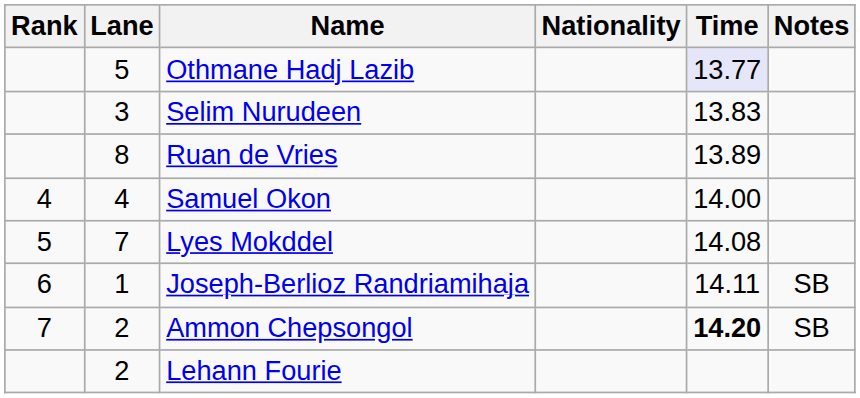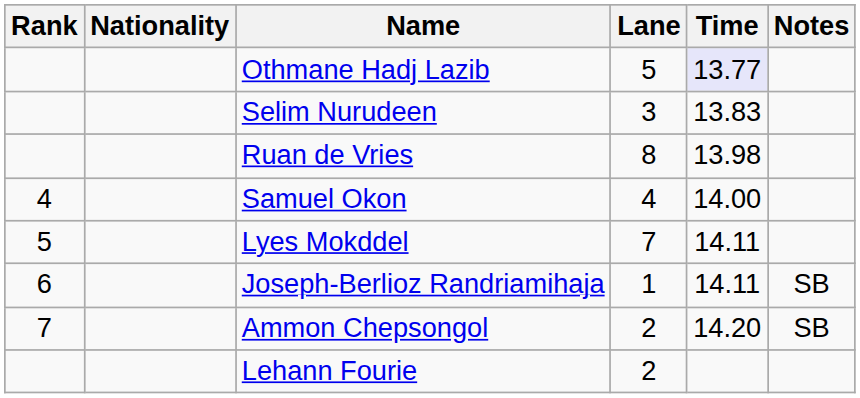 <table class="wikitable sortable" style="text-align:center">
 <tr>
 <th>Rank</th>
+<th>Nationality</th>
+<th>Name</th>
 <th>Lane</th>
-<th>Name</th>
-<th>Nationality</th>
 <th>Time</th>
 <th>Notes</th>
 </tr>
 <tr>
 <td></td>
+<td align=left></td>
+<td align=left><a href='#'>Othmane Hadj Lazib</a></td>
 <td>5</td>
-<td align=left><a href='#'>Othmane Hadj Lazib</a></td>
-<td align=left></td>
 <td style="background: lavender;">13.77</td>
 <td></td>
 </tr>
 <tr>
 <td></td>
+<td align=left></td>
+<td align=left><a href='#'>Selim Nurudeen</a></td>
 <td>3</td>
-<td align=left><a href='#'>Selim Nurudeen</a></td>
-<td align=left></td>
 <td>13.83</td>
 <td></td>
 </tr>
 <tr>
 <td></td>
+<td align=left></td>
+<td align=left><a href='#'>Ruan de Vries</a></td>
 <td>8</td>
-<td align=left><a href='#'>Ruan de Vries</a></td>
-<td align=left></td>
-<td>13.89</td>
+<td>13.98</td>
 <td></td>
 </tr>
 <tr>
 <td>4</td>
+<td align=left></td>
+<td align=left><a href='#'>Samuel Okon</a></td>
 <td>4</td>
-<td align=left><a href='#'>Samuel Okon</a></td>
-<td align=left></td>
 <td>14.00</td>
 <td></td>
 </tr>
 <tr>
 <td>5</td>
+<td align=left></td>
+<td align=left><a href='#'>Lyes Mokddel</a></td>
 <td>7</td>
-<td align=left><a href='#'>Lyes Mokddel</a></td>
-<td align=left></td>
-<td>14.08</td>
+<td>14.11</td>
 <td></td>
 </tr>
 <tr>
 <td>6</td>
+<td align=left></td>
+<td align=left><a href='#'>Joseph-Berlioz Randriamihaja</a></td>
 <td>1</td>
-<td align=left><a href='#'>Joseph-Berlioz Randriamihaja</a></td>
-<td align=left></td>
 <td>14.11</td>
 <td>SB</td>
 </tr>
 <tr>
 <td>7</td>
+<td align=left></td>
+<td align=left><a href='#'>Ammon Chepsongol</a></td>
 <td>2</td>
-<td align=left><a href='#'>Ammon Chepsongol</a></td>
-<td align=left></td>
-<td><strong>14.20</strong></td>
+<td>14.20</td>
 <td>SB</td>
 </tr>
 <tr>
 <td></td>
+<td align=left></td>
+<td align=left><a href='#'>Lehann Fourie</a></td>
 <td>2</td>
-<td align=left><a href='#'>Lehann Fourie</a></td>
-<td align=left></td>
 <td></td>
 <td></td>
 </tr>
 </table>
